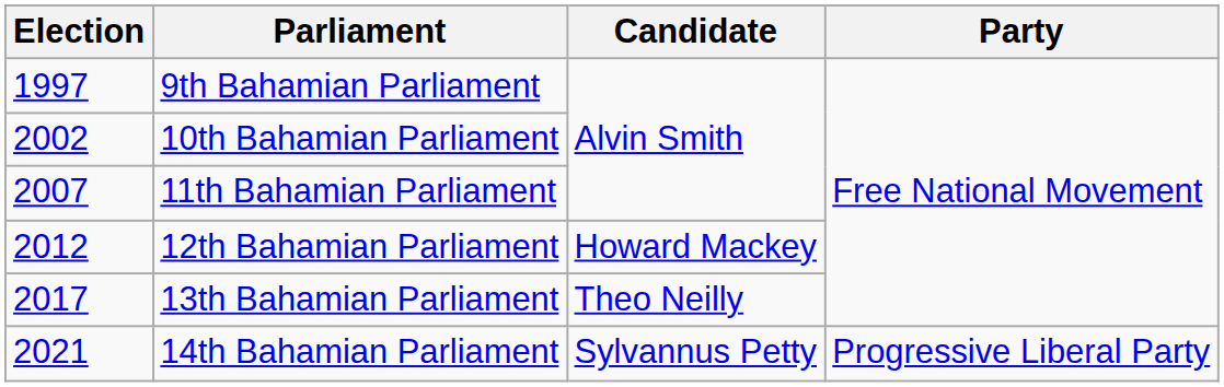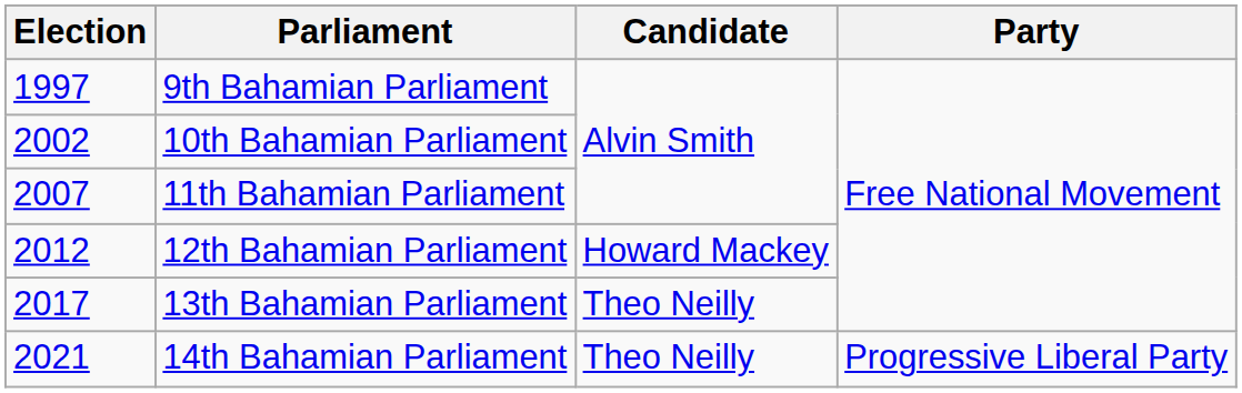 <table class="wikitable">
 <tr>
 <th>Election</th>
 <th>Parliament</th>
 <th>Candidate</th>
 <th>Party</th>
 </tr>
 <tr>
 <td><a href='#'>1997</a></td>
 <td><a href='#'>9th Bahamian Parliament</a></td>
 <td rowspan="3"><a href='#'>Alvin Smith</a></td>
 <td rowspan="5"><a href='#'>Free National Movement</a></td>
 </tr>
 <tr>
 <td><a href='#'>2002</a></td>
 <td><a href='#'>10th Bahamian Parliament</a></td>
 </tr>
 <tr>
 <td><a href='#'>2007</a></td>
 <td><a href='#'>11th Bahamian Parliament</a></td>
 </tr>
 <tr>
 <td><a href='#'>2012</a></td>
 <td><a href='#'>12th Bahamian Parliament</a></td>
 <td><a href='#'>Howard Mackey</a></td>
 </tr>
 <tr>
 <td><a href='#'>2017</a></td>
 <td><a href='#'>13th Bahamian Parliament</a></td>
 <td><a href='#'>Theo Neilly</a></td>
 </tr>
 <tr>
 <td><a href='#'>2021</a></td>
 <td><a href='#'>14th Bahamian Parliament</a></td>
-<td><a href='#'>Sylvannus Petty</a></td>
+<td><a href='#'>Theo Neilly</a></td>
 <td><a href='#'>Progressive Liberal Party</a></td>
 </tr>
 </table>
